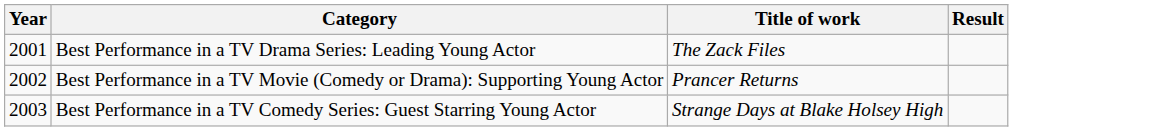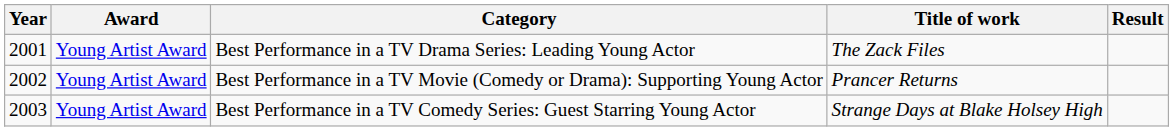 <table class="wikitable sortable">
 <tr>
 <th scope="col">Year</th>
+<th scope="col">Award</th>
 <th scope="col">Category</th>
 <th scope="col">Title of work</th>
 <th scope="col">Result</th>
 </tr>
 <tr>
 <td>2001</td>
+<td><a href='#'>Young Artist Award</a></td>
 <td>Best Performance in a TV Drama Series: Leading Young Actor</td>
 <td><em>The Zack Files</em></td>
 <td></td>
 </tr>
 <tr>
 <td>2002</td>
+<td><a href='#'>Young Artist Award</a></td>
 <td>Best Performance in a TV Movie (Comedy or Drama): Supporting Young Actor</td>
 <td><em>Prancer Returns</em></td>
 <td></td>
 </tr>
 <tr>
 <td>2003</td>
+<td><a href='#'>Young Artist Award</a></td>
 <td>Best Performance in a TV Comedy Series: Guest Starring Young Actor</td>
 <td><em>Strange Days at Blake Holsey High</em></td>
 <td></td>
 </tr>
 </table>
